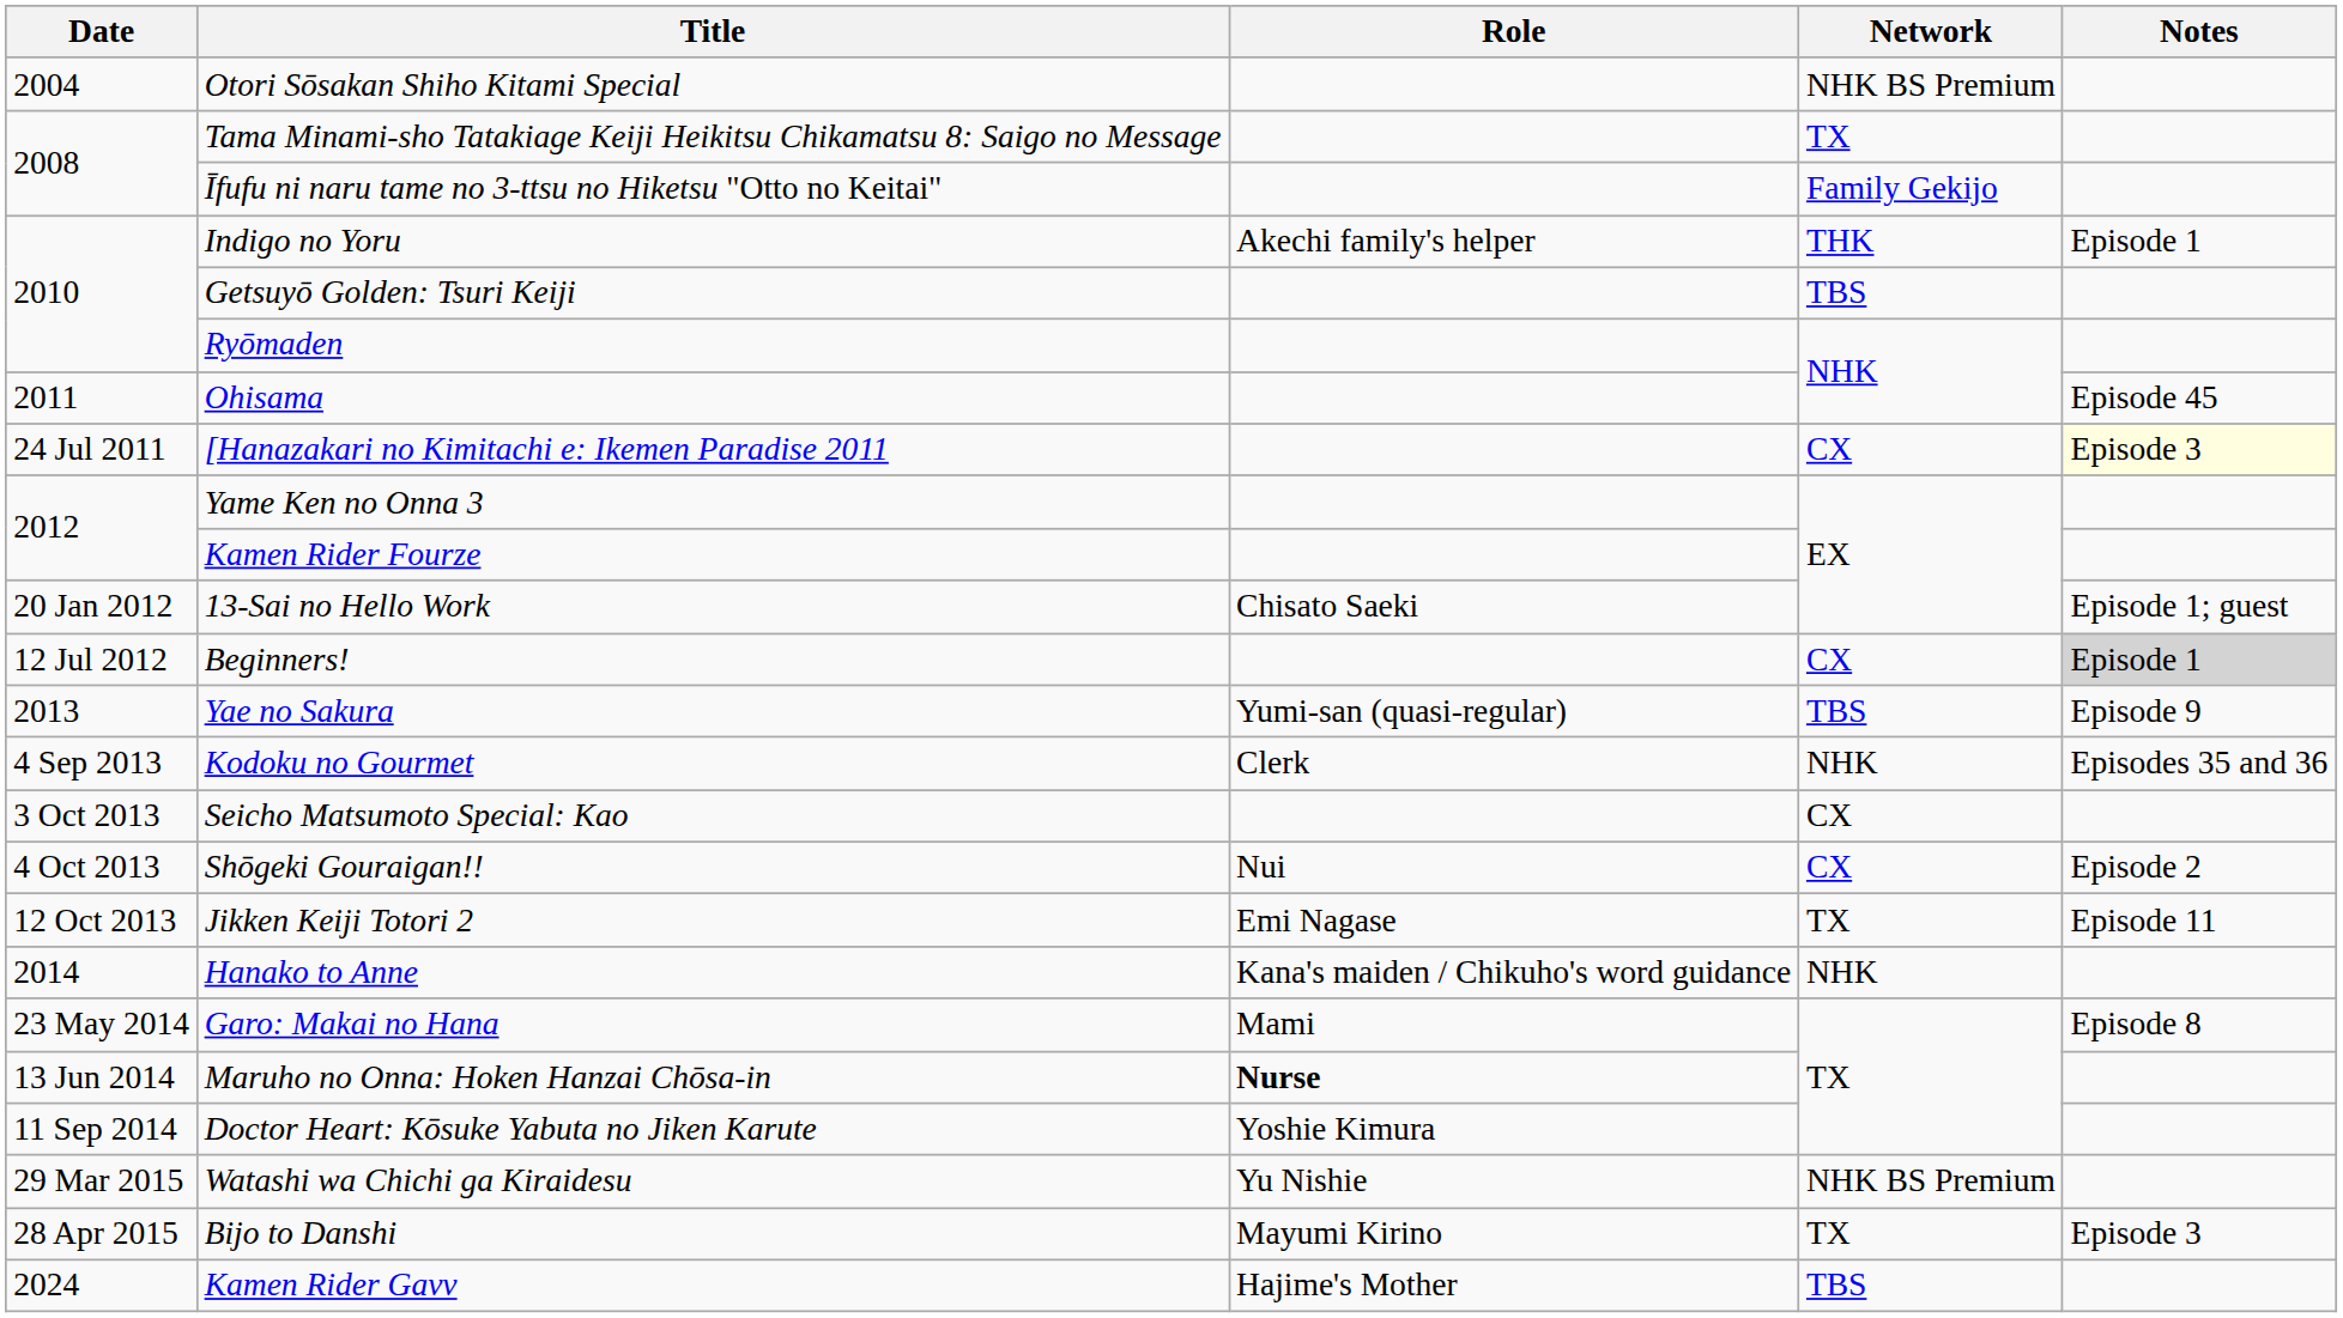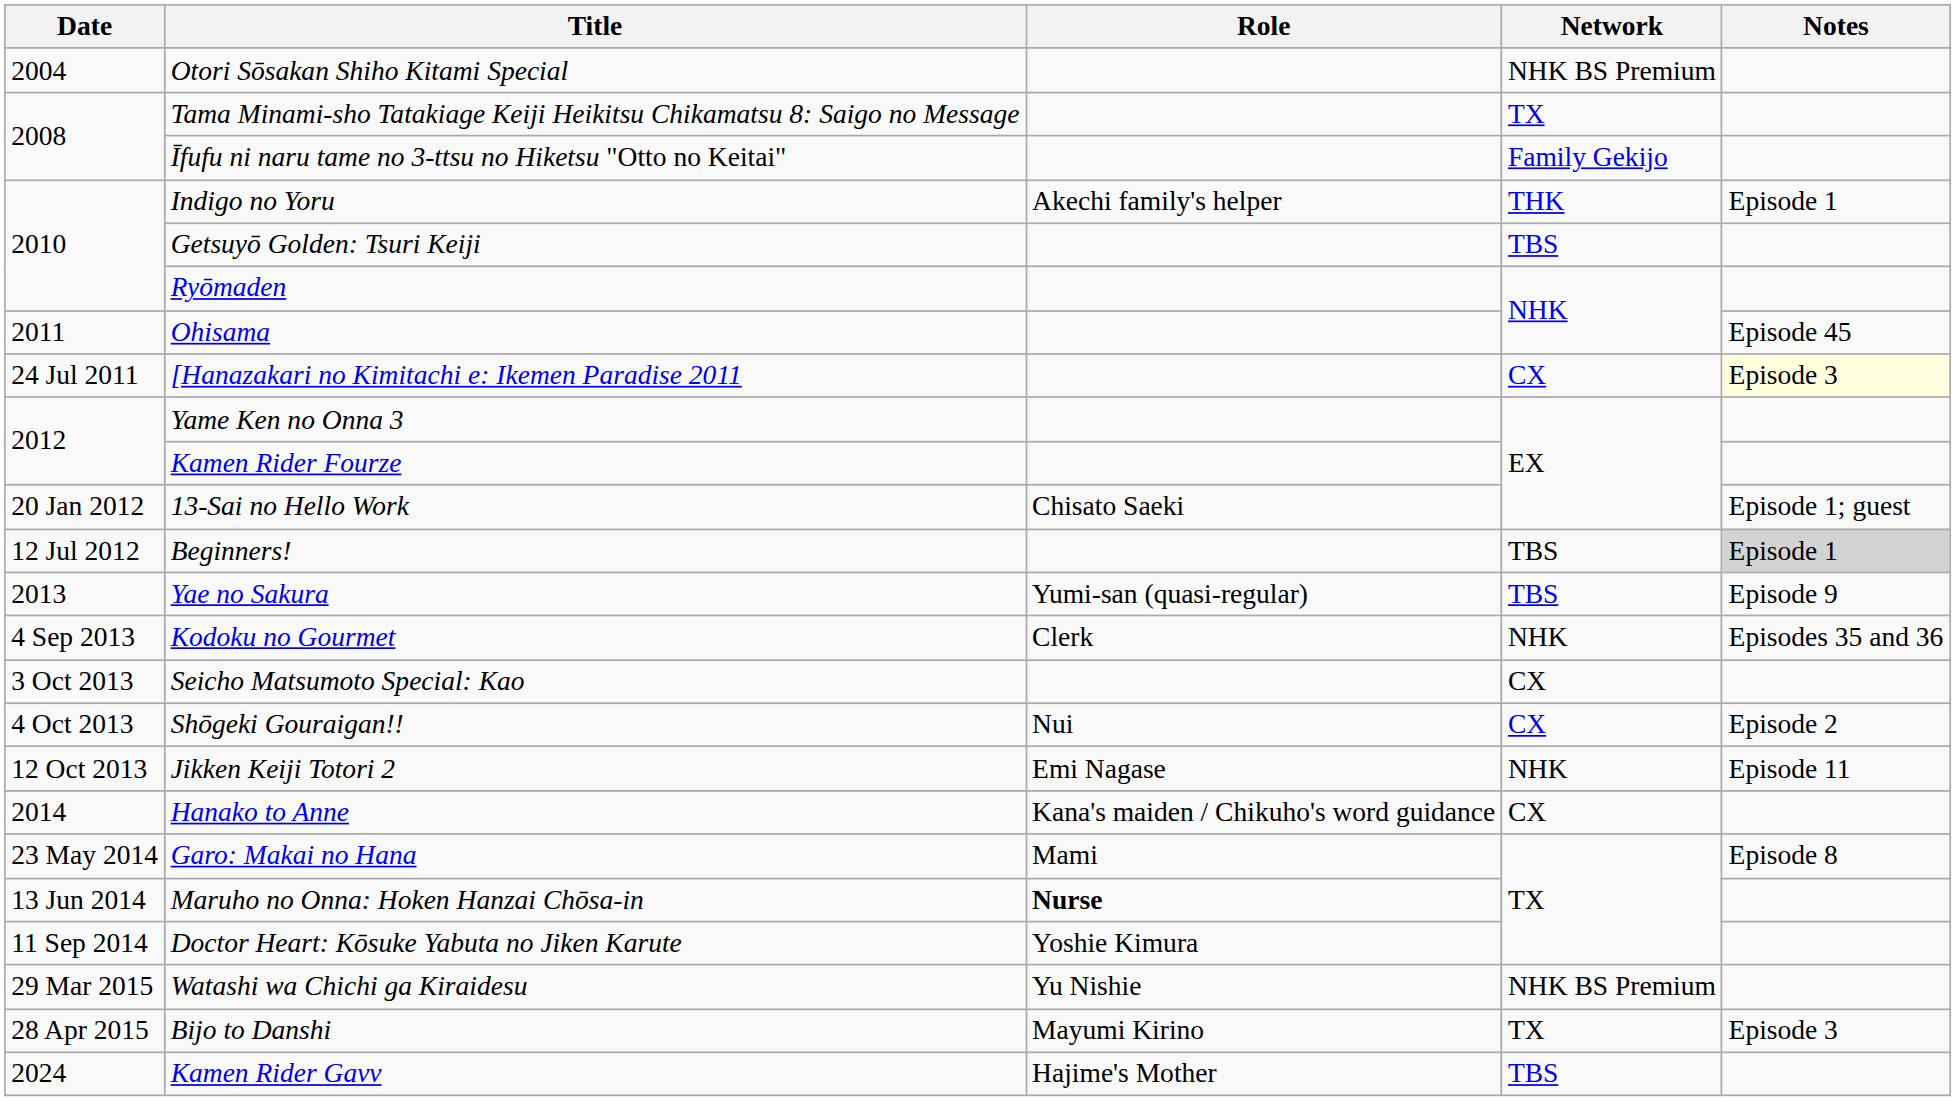 <table class="wikitable">
 <tr>
 <th>Date</th>
 <th>Title</th>
 <th>Role</th>
 <th>Network</th>
 <th>Notes</th>
 </tr>
 <tr>
 <td>2004</td>
 <td><em>Otori Sōsakan Shiho Kitami Special</em></td>
 <td></td>
 <td>NHK BS Premium</td>
 <td></td>
 </tr>
 <tr>
 <td rowspan="2">2008</td>
 <td><em>Tama Minami-sho Tatakiage Keiji Heikitsu Chikamatsu 8: Saigo no Message</em></td>
 <td></td>
 <td><a href='#'>TX</a></td>
 <td></td>
 </tr>
 <tr>
 <td><em>Īfufu ni naru tame no 3-ttsu no Hiketsu</em> "Otto no Keitai"</td>
 <td></td>
 <td><a href='#'>Family Gekijo</a></td>
 <td></td>
 </tr>
 <tr>
 <td rowspan="3">2010</td>
 <td><em>Indigo no Yoru</em></td>
 <td>Akechi family's helper</td>
 <td><a href='#'>THK</a></td>
 <td>Episode 1</td>
 </tr>
 <tr>
 <td><em>Getsuyō Golden: Tsuri Keiji</em></td>
 <td></td>
 <td><a href='#'>TBS</a></td>
 <td></td>
 </tr>
 <tr>
 <td><em><a href='#'>Ryōmaden</a></em></td>
 <td></td>
 <td rowspan="2"><a href='#'>NHK</a></td>
 <td></td>
 </tr>
 <tr>
 <td>2011</td>
 <td><em><a href='#'>Ohisama</a></em></td>
 <td></td>
 <td>Episode 45</td>
 </tr>
 <tr>
 <td>24 Jul 2011</td>
 <td><em><a href='#'>[Hanazakari no Kimitachi e: Ikemen Paradise 2011</a></em></td>
 <td></td>
 <td><a href='#'>CX</a></td>
 <td style="background: lightyellow;">Episode 3</td>
 </tr>
 <tr>
 <td rowspan="2">2012</td>
 <td><em>Yame Ken no Onna 3</em></td>
 <td></td>
 <td rowspan="3">EX</td>
 <td></td>
 </tr>
 <tr>
 <td><em><a href='#'>Kamen Rider Fourze</a></em></td>
 <td></td>
 <td></td>
 </tr>
 <tr>
 <td>20 Jan 2012</td>
 <td><em>13-Sai no Hello Work</em></td>
 <td>Chisato Saeki</td>
 <td>Episode 1; guest</td>
 </tr>
 <tr>
 <td>12 Jul 2012</td>
 <td><em>Beginners!</em></td>
 <td></td>
-<td><a href='#'>CX</a></td>
+<td>TBS</td>
 <td style="background: lightgrey;">Episode 1</td>
 </tr>
 <tr>
 <td>2013</td>
 <td><em><a href='#'>Yae no Sakura</a></em></td>
 <td>Yumi-san (quasi-regular)</td>
 <td><a href='#'>TBS</a></td>
 <td>Episode 9</td>
 </tr>
 <tr>
 <td>4 Sep 2013</td>
 <td><em><a href='#'>Kodoku no Gourmet</a></em></td>
 <td>Clerk</td>
 <td>NHK</td>
 <td>Episodes 35 and 36</td>
 </tr>
 <tr>
 <td>3 Oct 2013</td>
 <td><em>Seicho Matsumoto Special: Kao</em></td>
 <td></td>
 <td>CX</td>
 <td></td>
 </tr>
 <tr>
 <td>4 Oct 2013</td>
 <td><em>Shōgeki Gouraigan!!</em></td>
 <td>Nui</td>
 <td><a href='#'>CX</a></td>
 <td>Episode 2</td>
 </tr>
 <tr>
 <td>12 Oct 2013</td>
 <td><em>Jikken Keiji Totori 2</em></td>
 <td>Emi Nagase</td>
-<td>TX</td>
+<td>NHK</td>
 <td>Episode 11</td>
 </tr>
 <tr>
 <td>2014</td>
 <td><em><a href='#'>Hanako to Anne</a></em></td>
 <td>Kana's maiden / Chikuho's word guidance</td>
-<td>NHK</td>
+<td>CX</td>
 <td></td>
 </tr>
 <tr>
 <td>23 May 2014</td>
 <td><em><a href='#'>Garo: Makai no Hana</a></em></td>
 <td>Mami</td>
 <td rowspan="3">TX</td>
 <td>Episode 8</td>
 </tr>
 <tr>
 <td>13 Jun 2014</td>
 <td><em>Maruho no Onna: Hoken Hanzai Chōsa-in</em></td>
 <td><strong>Nurse</strong></td>
 <td></td>
 </tr>
 <tr>
 <td>11 Sep 2014</td>
 <td><em>Doctor Heart: Kōsuke Yabuta no Jiken Karute</em></td>
 <td>Yoshie Kimura</td>
 <td></td>
 </tr>
 <tr>
 <td>29 Mar 2015</td>
 <td><em>Watashi wa Chichi ga Kiraidesu</em></td>
 <td>Yu Nishie</td>
 <td>NHK BS Premium</td>
 <td></td>
 </tr>
 <tr>
 <td>28 Apr 2015</td>
 <td><em>Bijo to Danshi</em></td>
 <td>Mayumi Kirino</td>
 <td>TX</td>
 <td>Episode 3</td>
 </tr>
 <tr>
 <td>2024</td>
 <td><em><a href='#'>Kamen Rider Gavv</a></em></td>
 <td>Hajime's Mother</td>
 <td><a href='#'>TBS</a></td>
 <td></td>
 </tr>
 </table>
